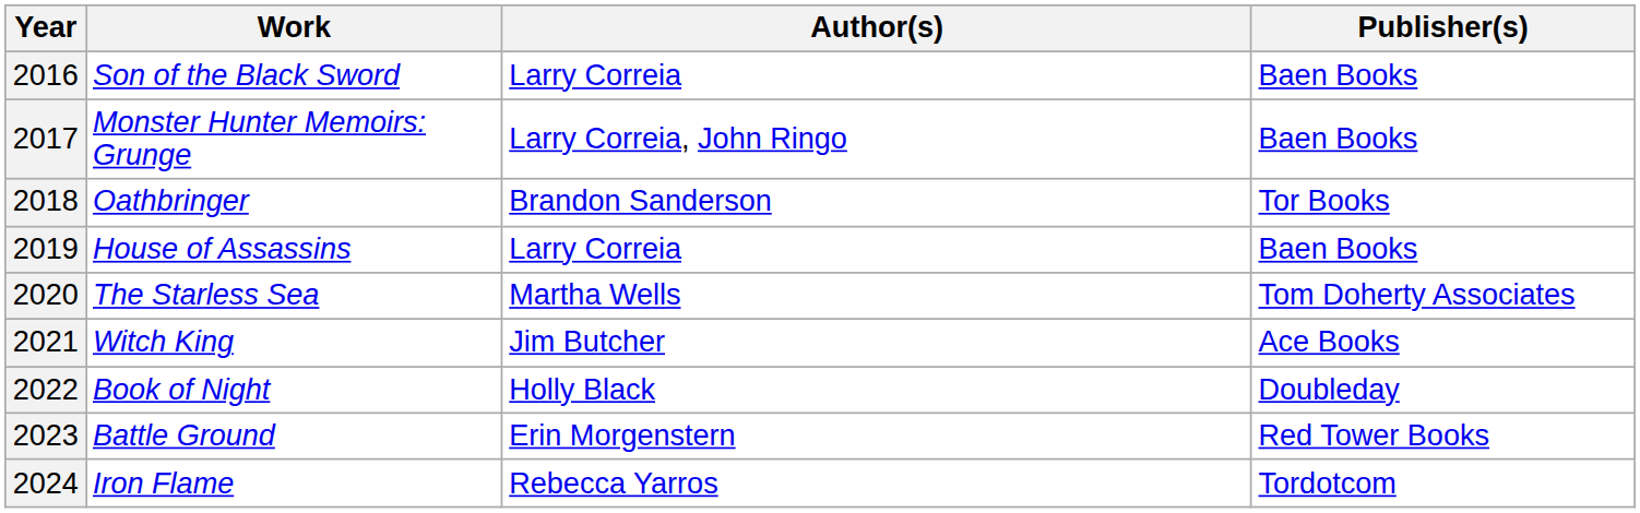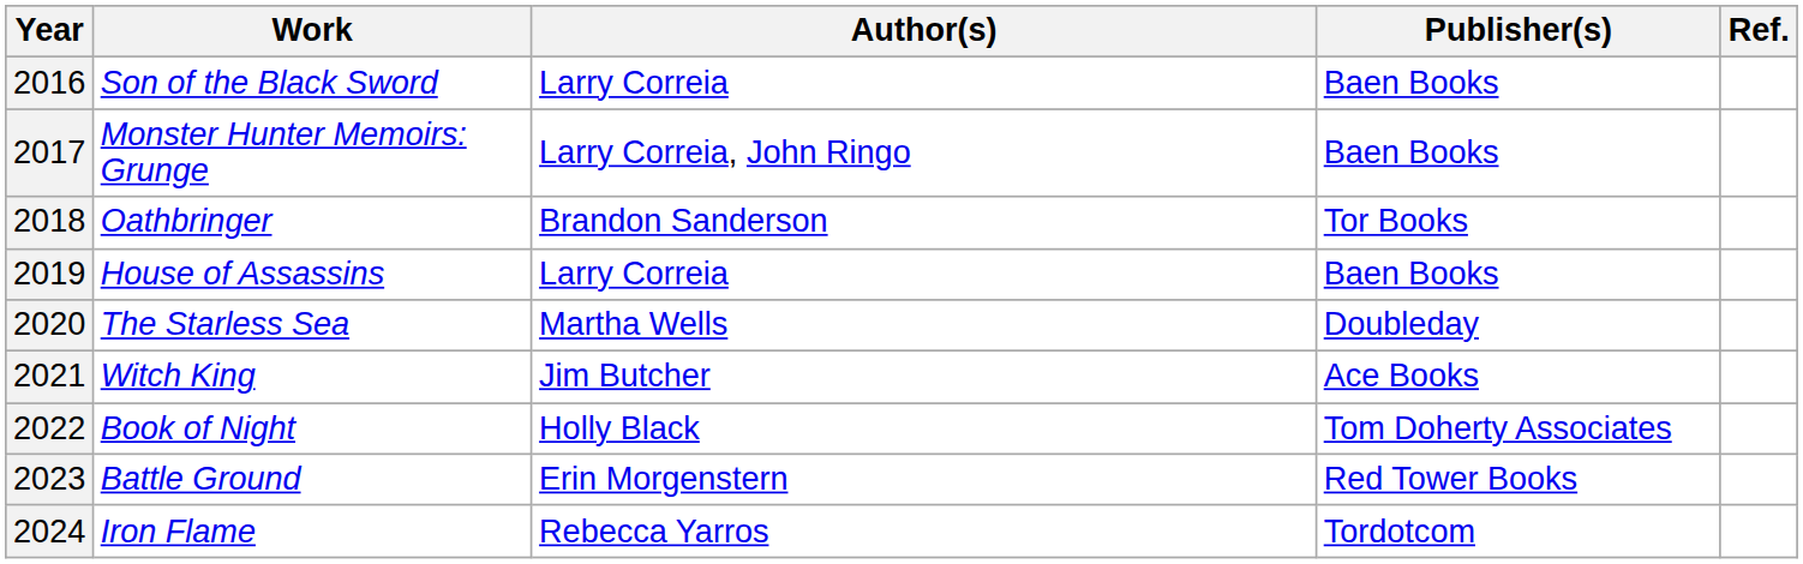 <table class="sortable wikitable" width="100%" cellpadding="5" style="margin: 1em auto 1em auto">
 <tr>
 <th width="4%" scope="col">Year</th>
 <th width="25%" scope="col">Work</th>
 <th width="45%" scope="col" class="unsortable">Author(s)</th>
 <th width="23%" scope="col" class="unsortable">Publisher(s)</th>
+<th width="3%" scope="col" class="unsortable">Ref.</th>
 </tr>
 <tr style="background:#FFFFFF;">
 <th scope="row" align="center" rowspan="1" style="font-weight:normal;">2016</th>
 <td><em><a href='#'>Son of the Black Sword</a></em></td>
 <td><a href='#'>Larry Correia</a></td>
 <td><a href='#'>Baen Books</a></td>
+<td align="center"></td>
 </tr>
 <tr style="background:#FFFFFF;">
 <th scope="row" align="center" rowspan="1" style="font-weight:normal;">2017</th>
 <td><em><a href='#'>Monster Hunter Memoirs: Grunge</a></em></td>
 <td><a href='#'>Larry Correia</a>, <a href='#'>John Ringo</a></td>
 <td><a href='#'>Baen Books</a></td>
+<td align="center"></td>
 </tr>
 <tr style="background:#FFFFFF;">
 <th scope="row" align="center" rowspan="1" style="font-weight:normal;">2018</th>
 <td><em><a href='#'>Oathbringer</a></em></td>
 <td><a href='#'>Brandon Sanderson</a></td>
 <td><a href='#'>Tor Books</a></td>
+<td align="center"></td>
 </tr>
 <tr style="background:#FFFFFF;">
 <th scope="row" align="center" rowspan="1" style="font-weight:normal;">2019</th>
 <td><em><a href='#'>House of Assassins</a></em></td>
 <td><a href='#'>Larry Correia</a></td>
 <td><a href='#'>Baen Books</a></td>
+<td align="center"></td>
 </tr>
 <tr style="background:#FFFFFF;">
 <th scope="row" align="center" rowspan="1" style="font-weight:normal;">2020</th>
 <td><em><a href='#'>The Starless Sea</a></em></td>
 <td><a href='#'>Martha Wells</a></td>
-<td><a href='#'>Tom Doherty Associates</a></td>
+<td><a href='#'>Doubleday</a></td>
+<td align="center"></td>
 </tr>
 <tr style="background:#FFFFFF;">
 <th scope="row" align="center" rowspan="1" style="font-weight:normal;">2021</th>
 <td><em><a href='#'>Witch King</a></em></td>
 <td><a href='#'>Jim Butcher</a></td>
 <td><a href='#'>Ace Books</a></td>
+<td align="center"></td>
 </tr>
 <tr style="background:#FFFFFF;">
 <th scope="row" align="center" rowspan="1" style="font-weight:normal;">2022</th>
 <td><em><a href='#'>Book of Night</a></em></td>
 <td><a href='#'>Holly Black</a></td>
-<td><a href='#'>Doubleday</a></td>
+<td><a href='#'>Tom Doherty Associates</a></td>
+<td align="center"></td>
 </tr>
 <tr style="background:#FFFFFF;">
 <th scope="row" align="center" rowspan="1" style="font-weight:normal;">2023</th>
 <td><em><a href='#'>Battle Ground</a></em></td>
 <td><a href='#'>Erin Morgenstern</a></td>
 <td><a href='#'>Red Tower Books</a></td>
+<td align="center"></td>
 </tr>
 <tr style="background:#FFFFFF;">
 <th scope="row" align="center" rowspan="1" style="font-weight:normal;">2024</th>
 <td><em><a href='#'>Iron Flame</a></em></td>
 <td><a href='#'>Rebecca Yarros</a></td>
 <td><a href='#'>Tordotcom</a></td>
+<td align="center"></td>
 </tr>
 </table>
